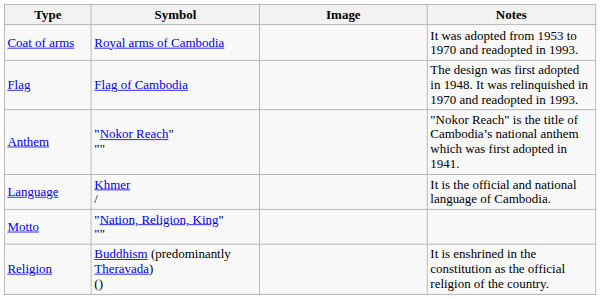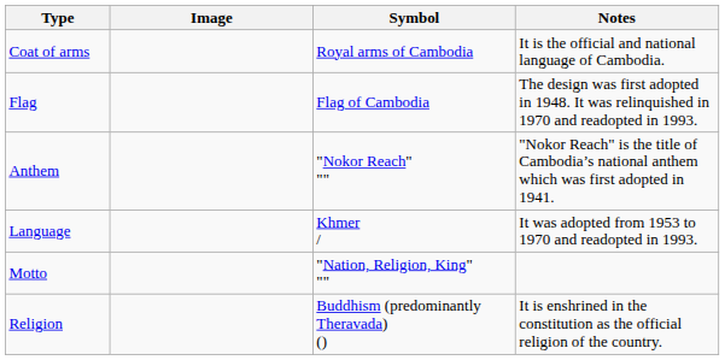 <table class="wikitable">
 <tr>
 <th width=100>Type</th>
+<th width=200>Image</th>
 <th width=200>Symbol</th>
-<th width=200>Image</th>
 <th width=200>Notes</th>
 </tr>
 <tr>
 <td><a href='#'>Coat of arms</a></td>
+<td align="center"></td>
 <td><a href='#'>Royal arms of Cambodia</a><br></td>
-<td align="center"></td>
-<td>It was adopted from 1953 to 1970 and readopted in 1993.</td>
+<td>It is the official and national language of Cambodia.</td>
 </tr>
 <tr>
 <td><a href='#'>Flag</a></td>
+<td align="center"></td>
 <td><a href='#'>Flag of Cambodia</a><br></td>
-<td align="center"></td>
 <td>The design was first adopted in 1948. It was relinquished in 1970 and readopted in 1993.</td>
 </tr>
 <tr>
 <td><a href='#'>Anthem</a></td>
+<td align="center"></td>
 <td>"<a href='#'>Nokor Reach</a>"<br>""</td>
-<td align="center"></td>
 <td>"Nokor Reach" is the title of Cambodia’s national anthem which was first adopted in 1941.</td>
 </tr>
 <tr>
 <td><a href='#'>Language</a></td>
+<td></td>
 <td><a href='#'>Khmer</a><br>/</td>
-<td></td>
-<td>It is the official and national language of Cambodia.</td>
+<td>It was adopted from 1953 to 1970 and readopted in 1993.</td>
 </tr>
 <tr>
 <td><a href='#'>Motto</a></td>
+<td></td>
 <td>"<a href='#'>Nation, Religion, King</a>"<br>""</td>
-<td></td>
 <td></td>
 </tr>
 <tr>
 <td><a href='#'>Religion</a></td>
+<td align="center"></td>
 <td><a href='#'>Buddhism</a> (predominantly <a href='#'>Theravada</a>)<br> ()</td>
-<td align="center"></td>
 <td>It is enshrined in the constitution as the official religion of the country.</td>
 </tr>
 </table>
